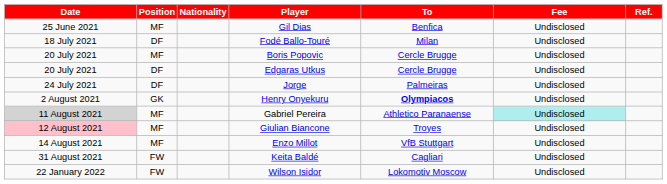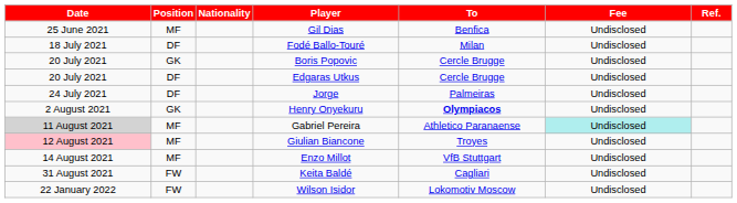 <table class="wikitable"  style="text-align:center; font-size:90%; ">
 <tr>
 <th style="background:#ff0000; color:white; width:200px;">Date</th>
 <th style="background:#ff0000; color:white; width:50px;">Position</th>
 <th style="background:#ff0000; color:white; width:50px;">Nationality</th>
 <th style="background:#ff0000; color:white; width:200px;">Player</th>
 <th style="background:#ff0000; color:white; width:200px;">To</th>
 <th style="background:#ff0000; color:white; width:200px;">Fee</th>
 <th style="background:#ff0000; color:white; width:50px;">Ref.</th>
 </tr>
 <tr>
 <td>25 June 2021</td>
 <td>MF</td>
 <td></td>
 <td><a href='#'>Gil Dias</a></td>
 <td><a href='#'>Benfica</a></td>
 <td>Undisclosed</td>
 <td></td>
 </tr>
 <tr>
 <td>18 July 2021</td>
 <td>DF</td>
 <td></td>
 <td><a href='#'>Fodé Ballo-Touré</a></td>
 <td><a href='#'>Milan</a></td>
 <td>Undisclosed</td>
 <td></td>
 </tr>
 <tr>
 <td>20 July 2021</td>
-<td>MF</td>
+<td>GK</td>
 <td></td>
 <td><a href='#'>Boris Popovic</a></td>
 <td><a href='#'>Cercle Brugge</a></td>
 <td>Undisclosed</td>
 <td></td>
 </tr>
 <tr>
 <td>20 July 2021</td>
 <td>DF</td>
 <td></td>
 <td><a href='#'>Edgaras Utkus</a></td>
 <td><a href='#'>Cercle Brugge</a></td>
 <td>Undisclosed</td>
 <td></td>
 </tr>
 <tr>
 <td>24 July 2021</td>
 <td>DF</td>
 <td></td>
 <td><a href='#'>Jorge</a></td>
 <td><a href='#'>Palmeiras</a></td>
 <td>Undisclosed</td>
 <td></td>
 </tr>
 <tr>
 <td>2 August 2021</td>
 <td>GK</td>
 <td></td>
 <td><a href='#'>Henry Onyekuru</a></td>
 <td><strong><a href='#'>Olympiacos</a></strong></td>
 <td>Undisclosed</td>
 <td></td>
 </tr>
 <tr>
 <td style="background: lightgrey;">11 August 2021</td>
 <td>MF</td>
 <td></td>
 <td>Gabriel Pereira</td>
 <td><a href='#'>Athletico Paranaense</a></td>
 <td style="background: paleturquoise;">Undisclosed</td>
 <td></td>
 </tr>
 <tr>
 <td style="background: pink;">12 August 2021</td>
 <td>MF</td>
 <td></td>
 <td><a href='#'>Giulian Biancone</a></td>
 <td><a href='#'>Troyes</a></td>
 <td>Undisclosed</td>
 <td></td>
 </tr>
 <tr>
 <td>14 August 2021</td>
 <td>MF</td>
 <td></td>
 <td><a href='#'>Enzo Millot</a></td>
 <td><a href='#'>VfB Stuttgart</a></td>
 <td>Undisclosed</td>
 <td></td>
 </tr>
 <tr>
 <td>31 August 2021</td>
 <td>FW</td>
 <td></td>
 <td><a href='#'>Keita Baldé</a></td>
 <td><a href='#'>Cagliari</a></td>
 <td>Undisclosed</td>
 <td></td>
 </tr>
 <tr>
 <td>22 January 2022</td>
 <td>FW</td>
 <td></td>
 <td><a href='#'>Wilson Isidor</a></td>
 <td><a href='#'>Lokomotiv Moscow</a></td>
 <td>Undisclosed</td>
 <td></td>
 </tr>
 </table>
